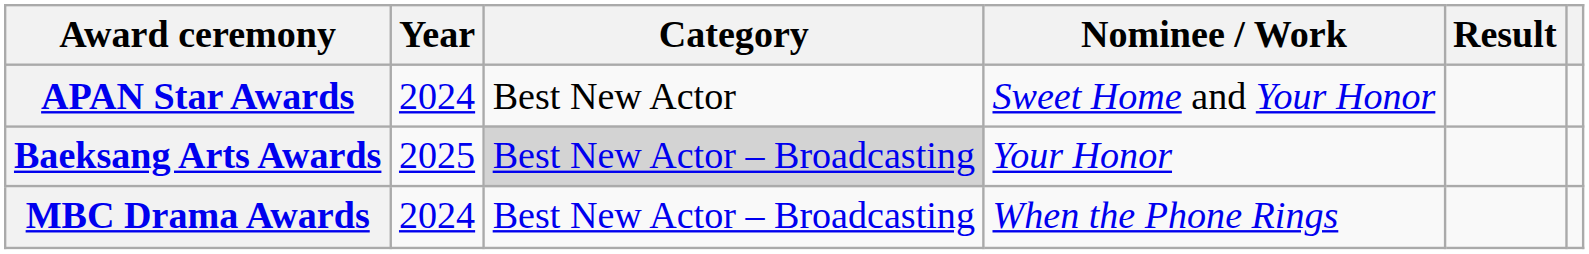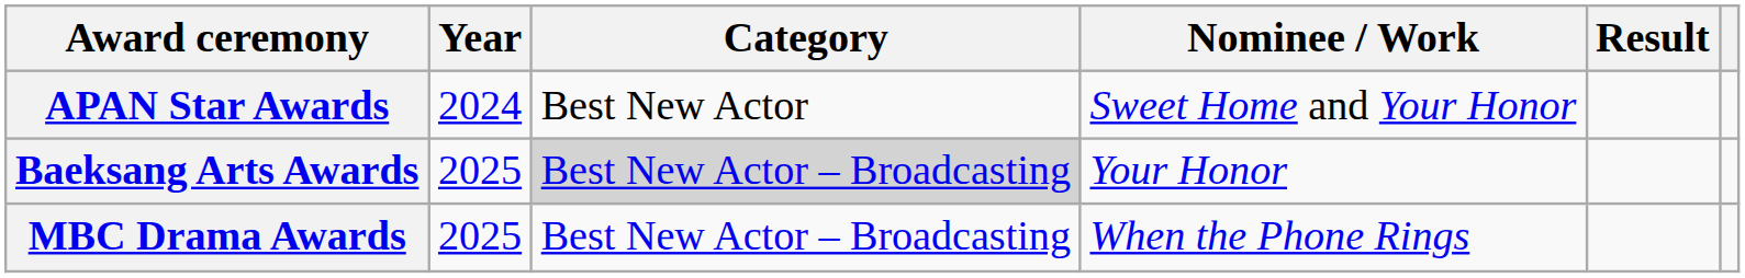 <table class="wikitable plainrowheaders sortable">
 <tr>
 <th scope="col">Award ceremony</th>
 <th scope="col">Year</th>
 <th scope="col">Category</th>
 <th scope="col">Nominee / Work</th>
 <th scope="col">Result</th>
 <th scope="col" class="unsortable"></th>
 </tr>
 <tr>
 <th scope="row"><a href='#'>APAN Star Awards</a></th>
 <td style="text-align:center"><a href='#'>2024</a></td>
 <td>Best New Actor</td>
 <td><em><a href='#'>Sweet Home</a></em> and <em><a href='#'>Your Honor</a></em></td>
 <td></td>
 <td style="text-align:center"></td>
 </tr>
 <tr>
 <th scope="row"><a href='#'>Baeksang Arts Awards</a></th>
 <td style="text-align:center"><a href='#'>2025</a></td>
 <td style="background: lightgrey;"><a href='#'>Best New Actor – Broadcasting</a></td>
 <td><em><a href='#'>Your Honor</a></em></td>
 <td></td>
 <td style="text-align:center"></td>
 </tr>
 <tr>
 <th scope="row"><a href='#'>MBC Drama Awards</a></th>
-<td style="text-align:center"><a href='#'>2024</a></td>
+<td style="text-align:center"><a href='#'>2025</a></td>
 <td><a href='#'>Best New Actor – Broadcasting</a></td>
 <td><em><a href='#'>When the Phone Rings</a></em></td>
 <td></td>
 <td style="text-align:center"></td>
 </tr>
 </table>
